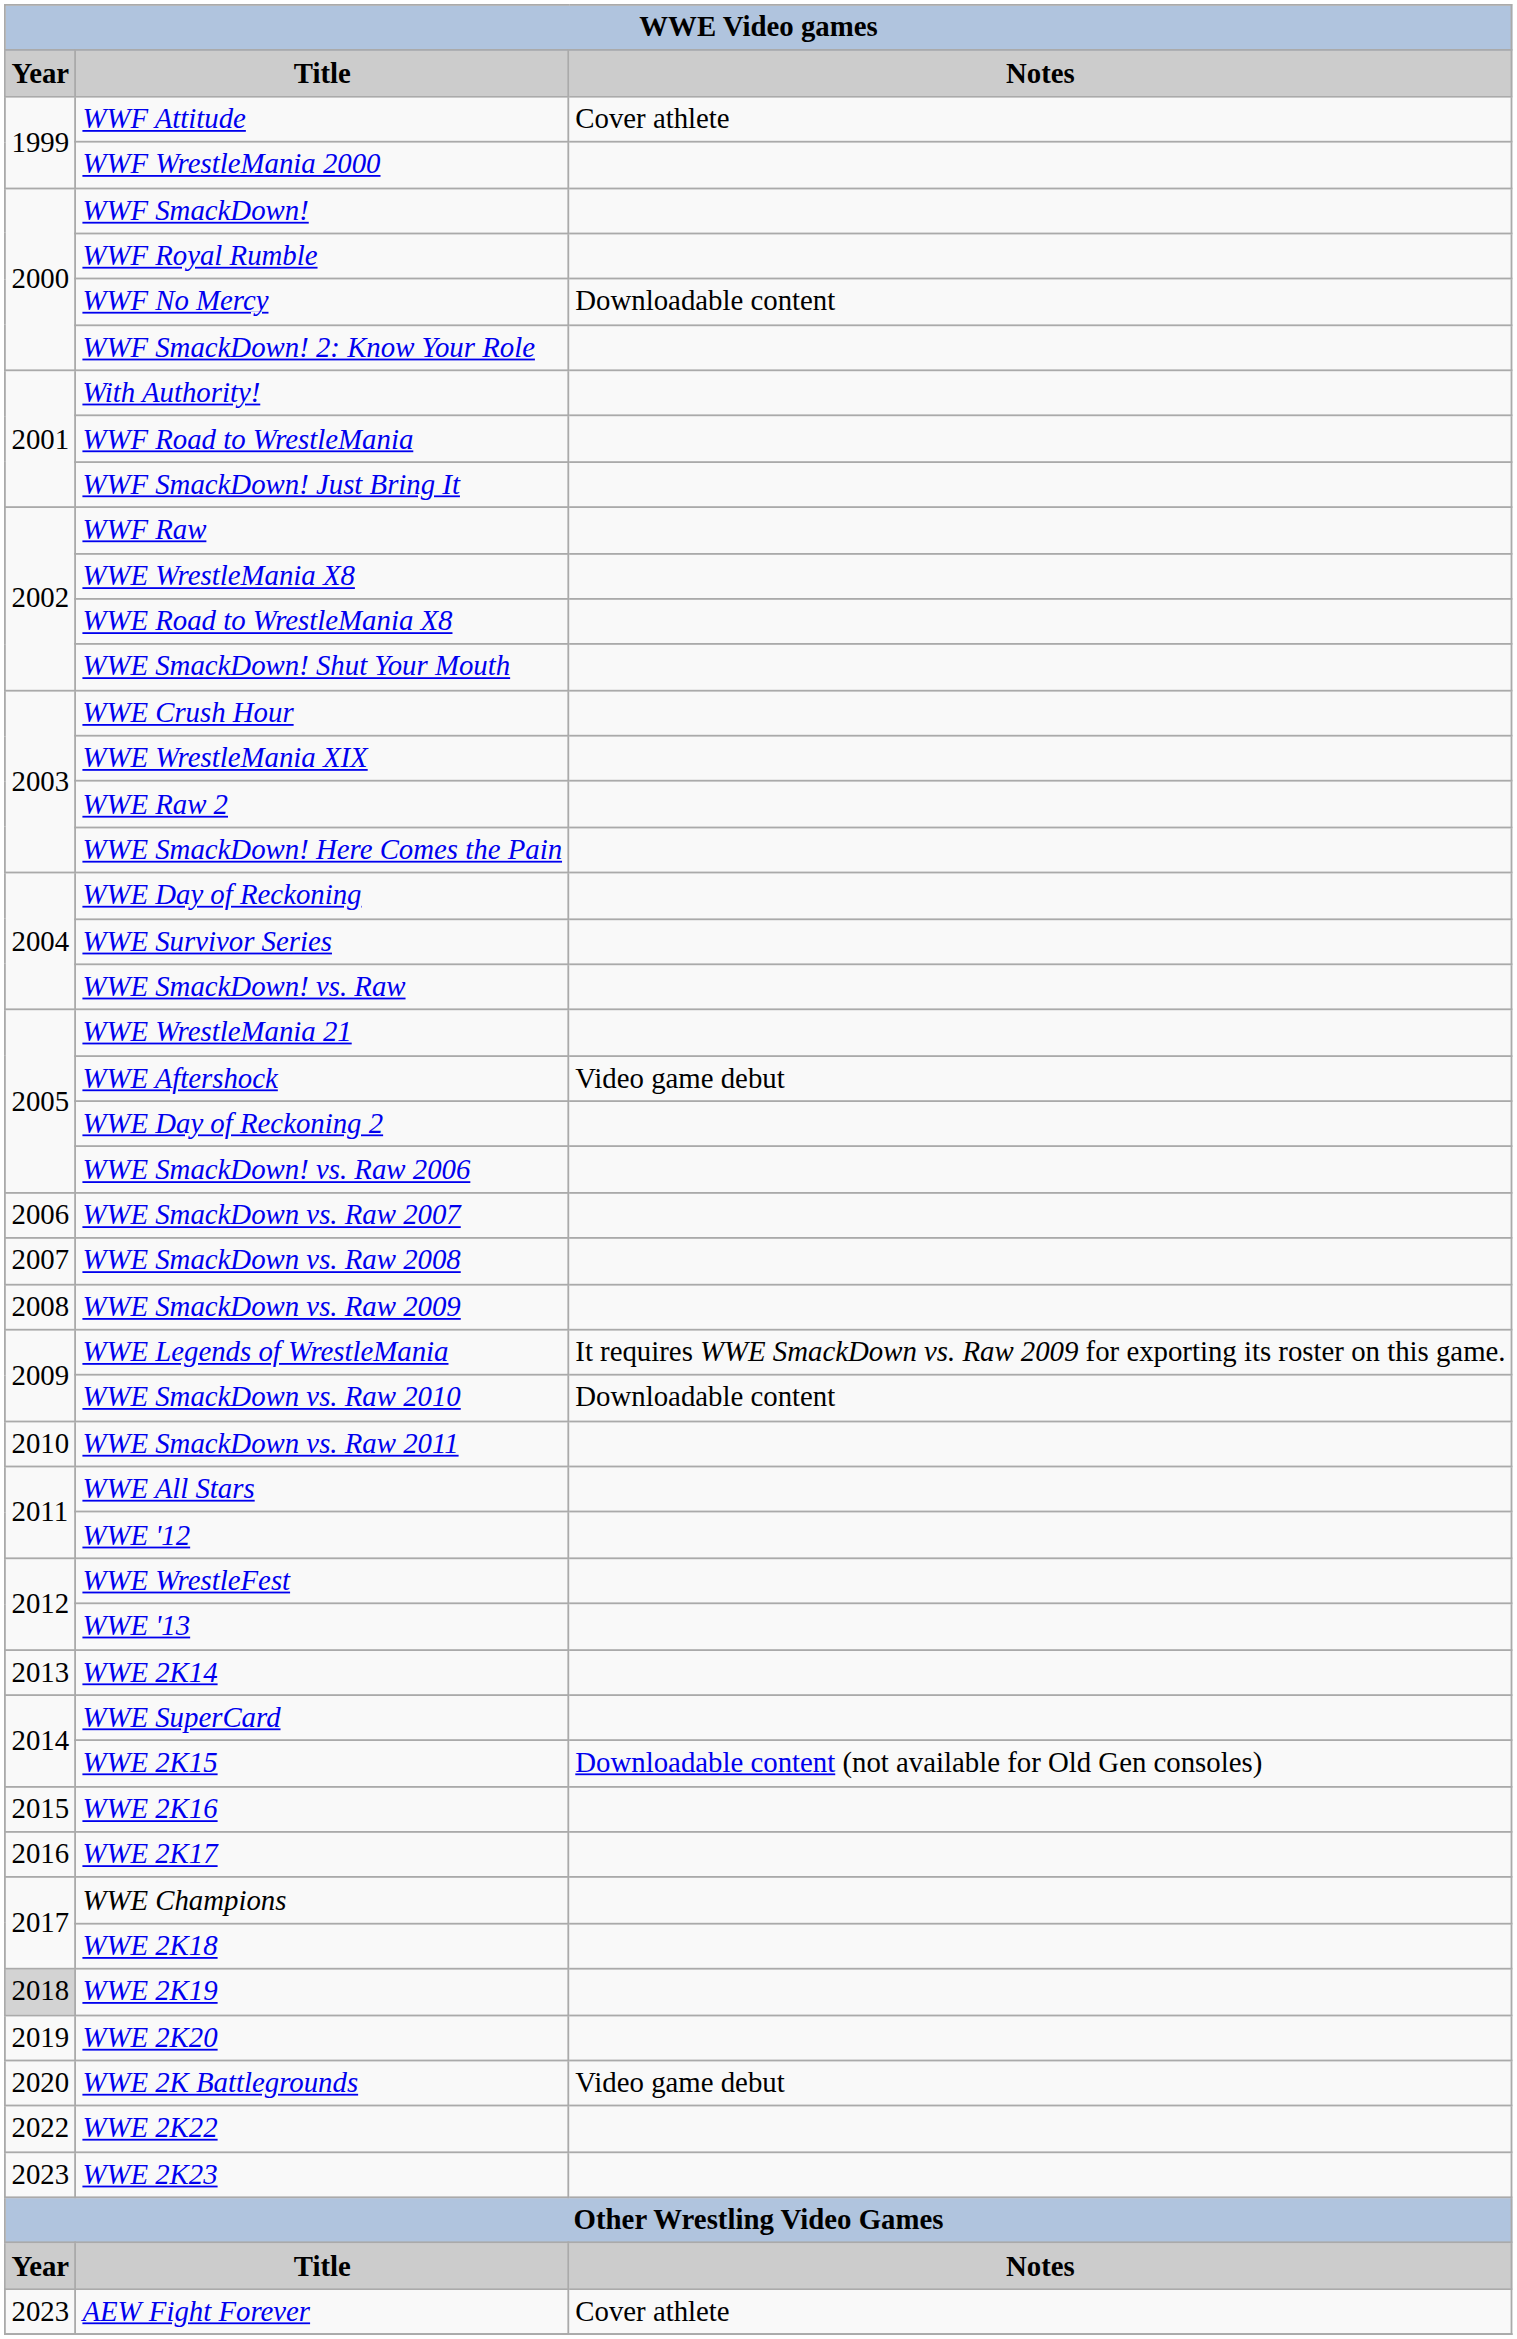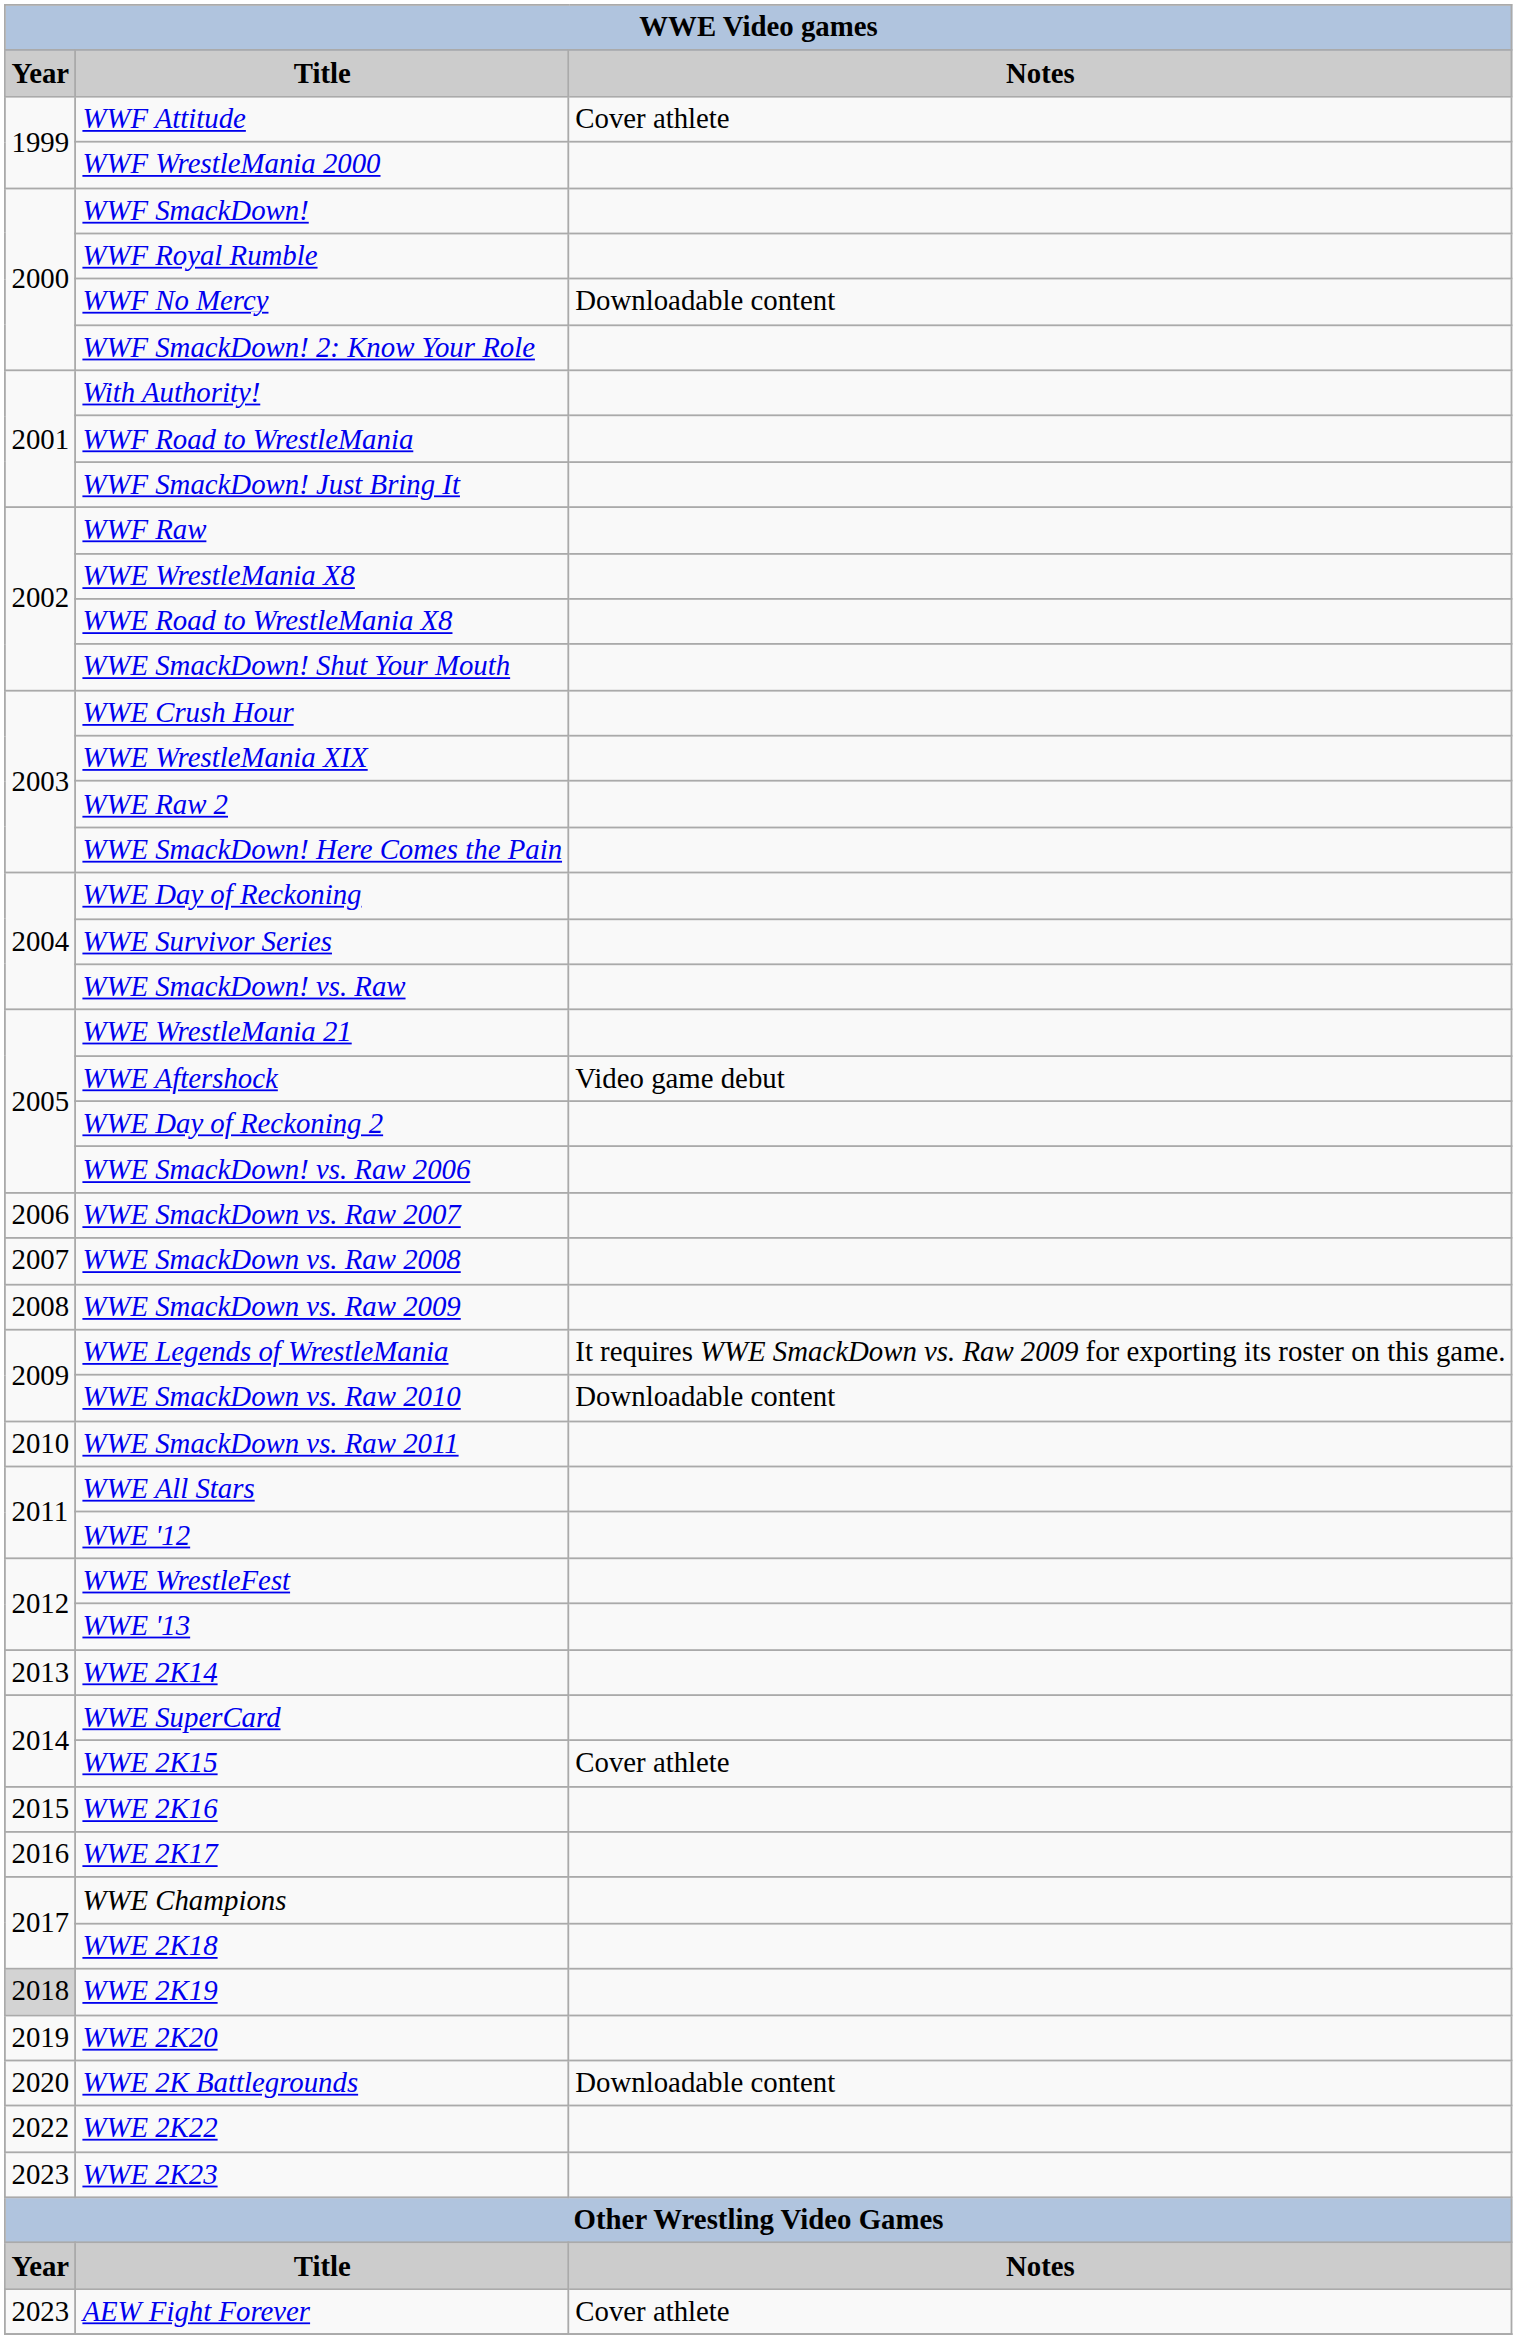 <table class="wikitable sortable">
 <tr style="text-align:center;">
 <th colspan="3" style="background:#B0C4DE;">WWE Video games</th>
 </tr>
 <tr style="text-align:center;">
 <th style="background:#ccc;">Year</th>
 <th style="background:#ccc;">Title</th>
 <th style="background:#ccc;">Notes</th>
 </tr>
 <tr>
 <td rowspan="2">1999</td>
 <td><em><a href='#'>WWF Attitude</a></em></td>
 <td>Cover athlete</td>
 </tr>
 <tr>
 <td><em><a href='#'>WWF WrestleMania 2000</a></em></td>
 <td></td>
 </tr>
 <tr>
 <td rowspan="4">2000</td>
 <td><em><a href='#'>WWF SmackDown!</a></em></td>
 <td></td>
 </tr>
 <tr>
 <td><em><a href='#'>WWF Royal Rumble</a></em></td>
 <td></td>
 </tr>
 <tr>
 <td><em><a href='#'>WWF No Mercy</a></em></td>
 <td>Downloadable content</td>
 </tr>
 <tr>
 <td><em><a href='#'>WWF SmackDown! 2: Know Your Role</a></em></td>
 <td></td>
 </tr>
 <tr>
 <td rowspan="3">2001</td>
 <td><em><a href='#'>With Authority!</a></em></td>
 <td></td>
 </tr>
 <tr>
 <td><em><a href='#'>WWF Road to WrestleMania</a></em></td>
 <td></td>
 </tr>
 <tr>
 <td><em><a href='#'>WWF SmackDown! Just Bring It</a></em></td>
 <td></td>
 </tr>
 <tr>
 <td rowspan="4">2002</td>
 <td><em><a href='#'>WWF Raw</a></em></td>
 <td></td>
 </tr>
 <tr>
 <td><em><a href='#'>WWE WrestleMania X8</a></em></td>
 <td></td>
 </tr>
 <tr>
 <td><em><a href='#'>WWE Road to WrestleMania X8</a></em></td>
 <td></td>
 </tr>
 <tr>
 <td><em><a href='#'>WWE SmackDown! Shut Your Mouth</a></em></td>
 <td></td>
 </tr>
 <tr>
 <td rowspan="4">2003</td>
 <td><em><a href='#'>WWE Crush Hour</a></em></td>
 <td></td>
 </tr>
 <tr>
 <td><em><a href='#'>WWE WrestleMania XIX</a></em></td>
 <td></td>
 </tr>
 <tr>
 <td><em><a href='#'>WWE Raw 2</a></em></td>
 <td></td>
 </tr>
 <tr>
 <td><em><a href='#'>WWE SmackDown! Here Comes the Pain</a></em></td>
 <td></td>
 </tr>
 <tr>
 <td rowspan="3">2004</td>
 <td><em><a href='#'>WWE Day of Reckoning</a></em></td>
 <td></td>
 </tr>
 <tr>
 <td><em><a href='#'>WWE Survivor Series</a></em></td>
 <td></td>
 </tr>
 <tr>
 <td><em><a href='#'>WWE SmackDown! vs. Raw</a></em></td>
 <td></td>
 </tr>
 <tr>
 <td rowspan="4">2005</td>
 <td><em><a href='#'>WWE WrestleMania 21</a></em></td>
 <td></td>
 </tr>
 <tr>
 <td><em><a href='#'>WWE Aftershock</a></em></td>
 <td>Video game debut</td>
 </tr>
 <tr>
 <td><em><a href='#'>WWE Day of Reckoning 2</a></em></td>
 <td></td>
 </tr>
 <tr>
 <td><em><a href='#'>WWE SmackDown! vs. Raw 2006</a></em></td>
 <td></td>
 </tr>
 <tr>
 <td>2006</td>
 <td><em><a href='#'>WWE SmackDown vs. Raw 2007</a></em></td>
 <td></td>
 </tr>
 <tr>
 <td>2007</td>
 <td><em><a href='#'>WWE SmackDown vs. Raw 2008</a></em></td>
 <td></td>
 </tr>
 <tr>
 <td>2008</td>
 <td><em><a href='#'>WWE SmackDown vs. Raw 2009</a></em></td>
 <td></td>
 </tr>
 <tr>
 <td rowspan="2">2009</td>
 <td><em><a href='#'>WWE Legends of WrestleMania</a></em></td>
 <td>It requires <em>WWE SmackDown vs. Raw 2009</em> for exporting its roster on this game.</td>
 </tr>
 <tr>
 <td><em><a href='#'>WWE SmackDown vs. Raw 2010</a></em></td>
 <td>Downloadable content</td>
 </tr>
 <tr>
 <td>2010</td>
 <td><em><a href='#'>WWE SmackDown vs. Raw 2011</a></em></td>
 <td></td>
 </tr>
 <tr>
 <td rowspan="2">2011</td>
 <td><em><a href='#'>WWE All Stars</a></em></td>
 <td></td>
 </tr>
 <tr>
 <td><em><a href='#'>WWE '12</a></em></td>
 <td></td>
 </tr>
 <tr>
 <td rowspan="2">2012</td>
 <td><em><a href='#'>WWE WrestleFest</a></em></td>
 <td></td>
 </tr>
 <tr>
 <td><em><a href='#'>WWE '13</a></em></td>
 <td></td>
 </tr>
 <tr>
 <td>2013</td>
 <td><em><a href='#'>WWE 2K14</a></em></td>
 <td></td>
 </tr>
 <tr>
 <td rowspan="2">2014</td>
 <td><em><a href='#'>WWE SuperCard</a></em></td>
 <td></td>
 </tr>
 <tr>
 <td><em><a href='#'>WWE 2K15</a></em></td>
-<td><a href='#'>Downloadable content</a> (not available for Old Gen consoles)</td>
+<td>Cover athlete</td>
 </tr>
 <tr>
 <td>2015</td>
 <td><em><a href='#'>WWE 2K16</a></em></td>
 <td></td>
 </tr>
 <tr>
 <td>2016</td>
 <td><em><a href='#'>WWE 2K17</a></em></td>
 <td></td>
 </tr>
 <tr>
 <td rowspan="2">2017</td>
 <td><em>WWE Champions</em></td>
 <td></td>
 </tr>
 <tr>
 <td><em><a href='#'>WWE 2K18</a></em></td>
 <td></td>
 </tr>
 <tr>
 <td style="background: lightgrey;">2018</td>
 <td><em><a href='#'>WWE 2K19</a></em></td>
 <td></td>
 </tr>
 <tr>
 <td>2019</td>
 <td><em><a href='#'>WWE 2K20</a></em></td>
 <td></td>
 </tr>
 <tr>
 <td>2020</td>
 <td><em><a href='#'>WWE 2K Battlegrounds</a></em></td>
-<td>Video game debut</td>
+<td>Downloadable content</td>
 </tr>
 <tr>
 <td>2022</td>
 <td><em><a href='#'>WWE 2K22</a></em></td>
 <td></td>
 </tr>
 <tr>
 <td>2023</td>
 <td><em><a href='#'>WWE 2K23</a></em></td>
 <td></td>
 </tr>
 <tr style="text-align:center;">
 <th colspan="3" style="background:#B0C4DE;">Other Wrestling Video Games</th>
 </tr>
 <tr>
 <th style="background:#ccc">Year</th>
 <th style="background:#ccc">Title</th>
 <th style="background:#ccc">Notes</th>
 </tr>
 <tr>
 <td>2023</td>
 <td><em><a href='#'>AEW Fight Forever</a></em></td>
 <td>Cover athlete</td>
 </tr>
 <tr>
 </tr>
 </table>
